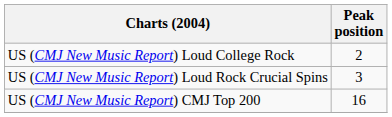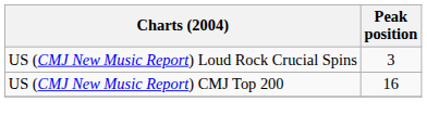 <table class="wikitable sortable alternance">
 <tr>
 <th>Charts (2004)</th>
 <th>Peak<br>position</th>
-</tr>
-<tr>
-<td>US (<em><a href='#'>CMJ New Music Report</a></em>) Loud College Rock</td>
-<td align="center">2</td>
 </tr>
 <tr>
 <td>US (<em><a href='#'>CMJ New Music Report</a></em>) Loud Rock Crucial Spins</td>
 <td align="center">3</td>
 </tr>
 <tr>
 <td>US (<em><a href='#'>CMJ New Music Report</a></em>) CMJ Top 200</td>
 <td align="center">16</td>
 </tr>
 <tr>
 </tr>
 </table>
